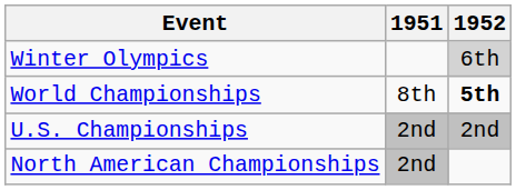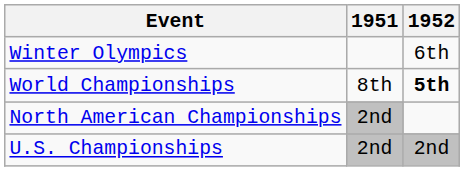 <table class="wikitable">
 <tr>
 <th>Event</th>
 <th>1951</th>
 <th>1952</th>
 </tr>
 <tr>
 <td><a href='#'>Winter Olympics</a></td>
 <td></td>
-<td align="center" style="background: lightgrey;">6th</td>
+<td align="center">6th</td>
 </tr>
 <tr>
 <td><a href='#'>World Championships</a></td>
 <td align="center">8th</td>
 <td align="center"><strong>5th</strong></td>
 </tr>
 <tr>
+<td><a href='#'>North American Championships</a></td>
+<td align="center" bgcolor="silver">2nd</td>
+<td></td>
+</tr>
+<tr>
 <td><a href='#'>U.S. Championships</a></td>
 <td align="center" bgcolor="silver">2nd</td>
 <td align="center" bgcolor="silver">2nd</td>
 </tr>
-<tr>
-<td><a href='#'>North American Championships</a></td>
-<td align="center" bgcolor="silver">2nd</td>
-<td></td>
-</tr>
 </table>
